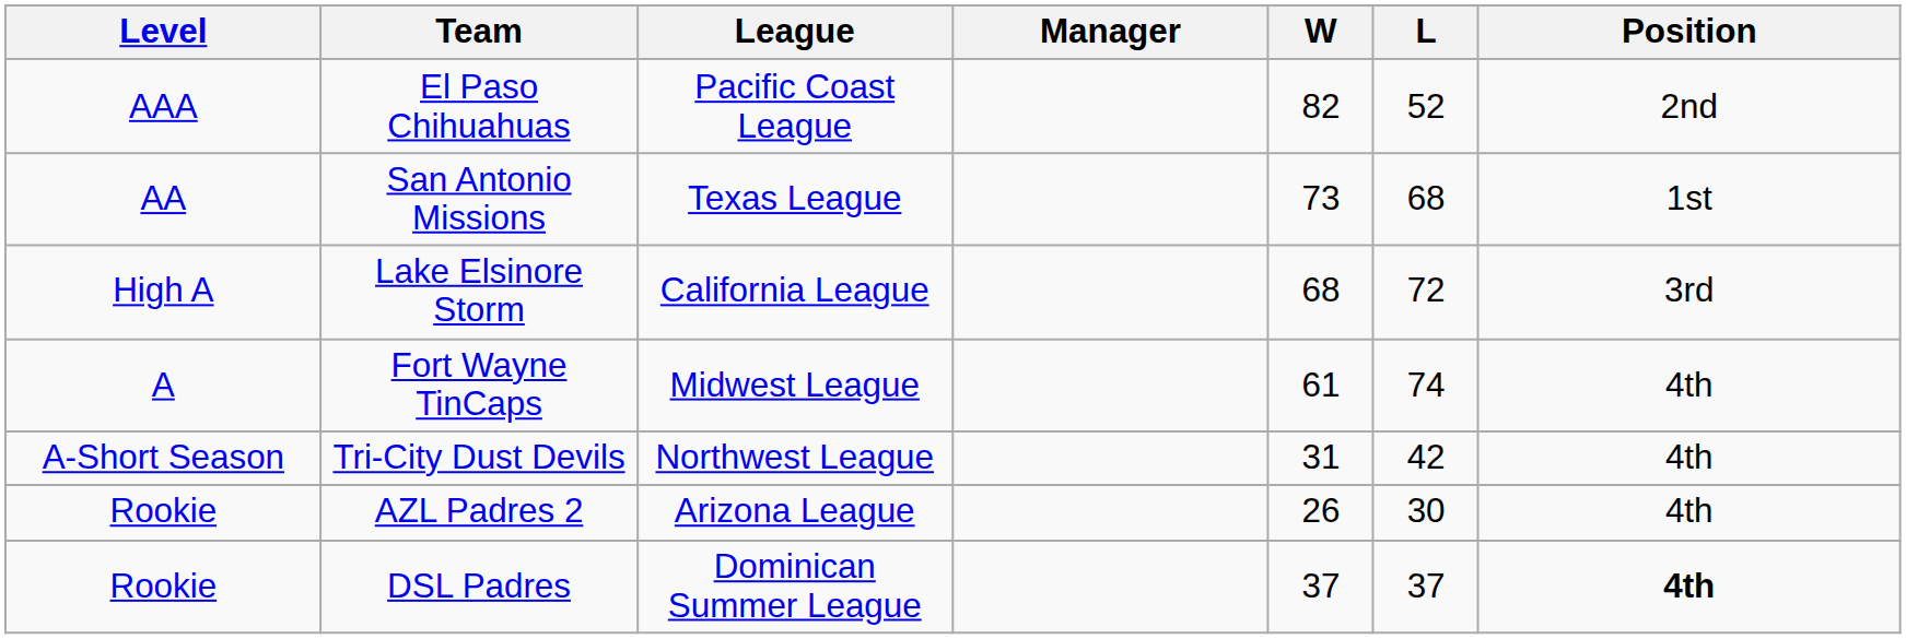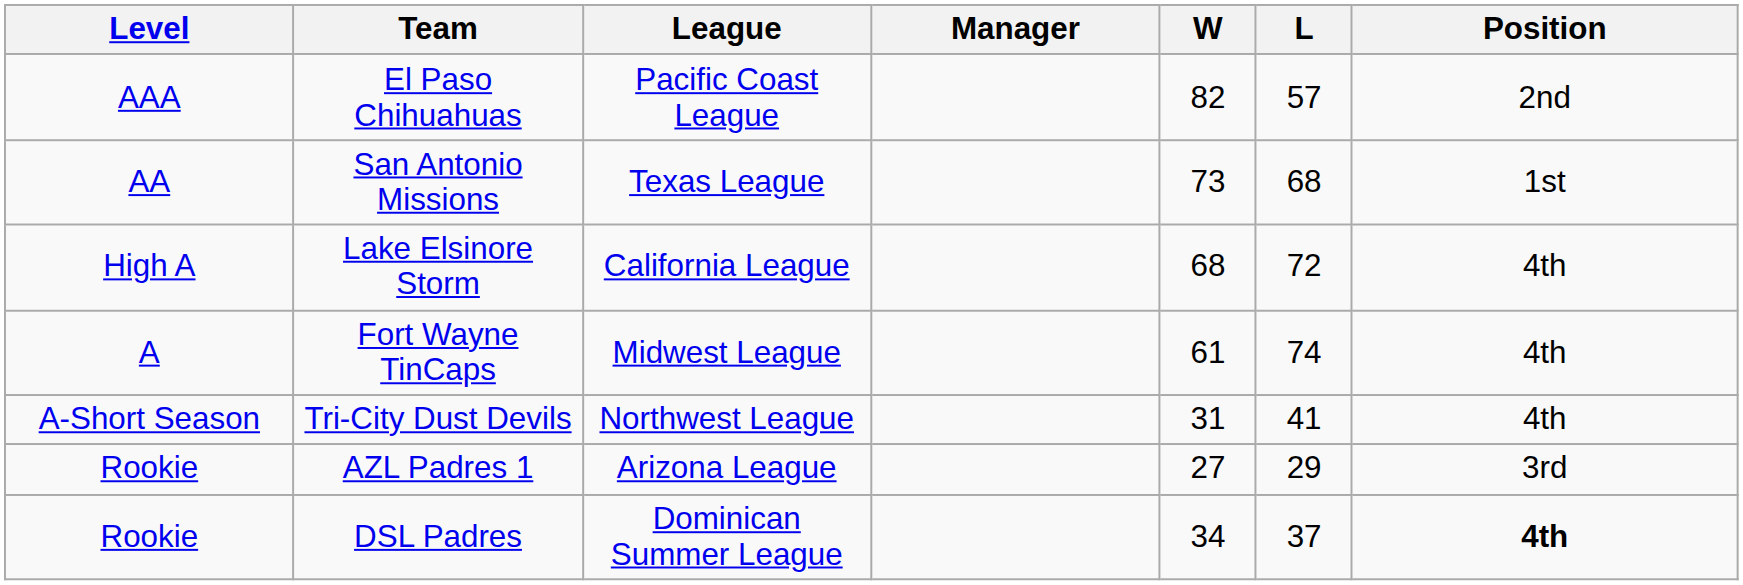 <table class="wikitable" style="width:70%; text-align:center;">
 <tr>
 <th style="width:15%;"><a href='#'>Level</a></th>
 <th style="width:15%;">Team</th>
 <th style="width:15%;">League</th>
 <th style="width:15%;">Manager</th>
 <th style="width:5%;">W</th>
 <th style="width:5%;">L</th>
 <th style="width:20%;">Position</th>
 </tr>
 <tr>
 <td><a href='#'>AAA</a></td>
 <td><a href='#'>El Paso Chihuahuas</a></td>
 <td><a href='#'>Pacific Coast League</a></td>
 <td></td>
 <td>82</td>
-<td>52</td>
+<td>57</td>
 <td>2nd</td>
 </tr>
 <tr>
 <td><a href='#'>AA</a></td>
 <td><a href='#'>San Antonio Missions</a></td>
 <td><a href='#'>Texas League</a></td>
 <td></td>
 <td>73</td>
 <td>68</td>
 <td>1st</td>
 </tr>
 <tr>
 <td><a href='#'>High A</a></td>
 <td><a href='#'>Lake Elsinore Storm</a></td>
 <td><a href='#'>California League</a></td>
 <td></td>
 <td>68</td>
 <td>72</td>
-<td>3rd</td>
+<td>4th</td>
 </tr>
 <tr>
 <td><a href='#'>A</a></td>
 <td><a href='#'>Fort Wayne TinCaps</a></td>
 <td><a href='#'>Midwest League</a></td>
 <td></td>
 <td>61</td>
 <td>74</td>
 <td>4th</td>
 </tr>
 <tr>
 <td><a href='#'>A-Short Season</a></td>
 <td><a href='#'>Tri-City Dust Devils</a></td>
 <td><a href='#'>Northwest League</a></td>
 <td></td>
 <td>31</td>
-<td>42</td>
+<td>41</td>
 <td>4th</td>
 </tr>
 <tr>
 <td><a href='#'>Rookie</a></td>
-<td><a href='#'>AZL Padres 2</a></td>
+<td><a href='#'>AZL Padres 1</a></td>
 <td><a href='#'>Arizona League</a></td>
 <td></td>
-<td>26</td>
-<td>30</td>
-<td>4th</td>
+<td>27</td>
+<td>29</td>
+<td>3rd</td>
 </tr>
 <tr>
 <td><a href='#'>Rookie</a></td>
 <td><a href='#'>DSL Padres</a></td>
 <td><a href='#'>Dominican Summer League</a></td>
 <td></td>
-<td>37</td>
+<td>34</td>
 <td>37</td>
 <td><strong>4th</strong></td>
 </tr>
 </table>
